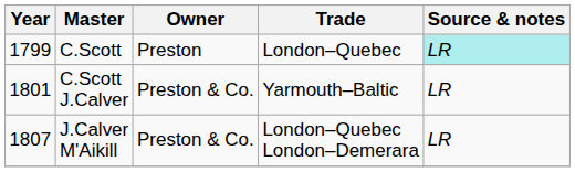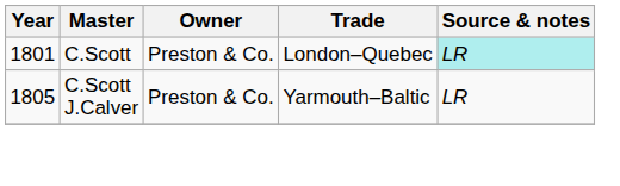 <table class=" wikitable">
 <tr>
 <th>Year</th>
 <th>Master</th>
 <th>Owner</th>
 <th>Trade</th>
 <th>Source & notes</th>
 </tr>
 <tr>
-<td>1799</td>
+<td>1801</td>
 <td>C.Scott</td>
-<td>Preston</td>
+<td>Preston & Co.</td>
 <td>London–Quebec</td>
 <td style="background: paleturquoise;"><em>LR</em></td>
 </tr>
 <tr>
-<td>1801</td>
+<td>1805</td>
 <td>C.Scott<br>J.Calver</td>
 <td>Preston & Co.</td>
 <td>Yarmouth–Baltic</td>
 <td><em>LR</em></td>
 </tr>
 <tr>
-<td>1807</td>
-<td>J.Calver<br>M'Aikill</td>
-<td>Preston & Co.</td>
-<td>London–Quebec<br>London–Demerara</td>
-<td><em>LR</em></td>
-</tr>
-<tr>
 </tr>
 </table>
